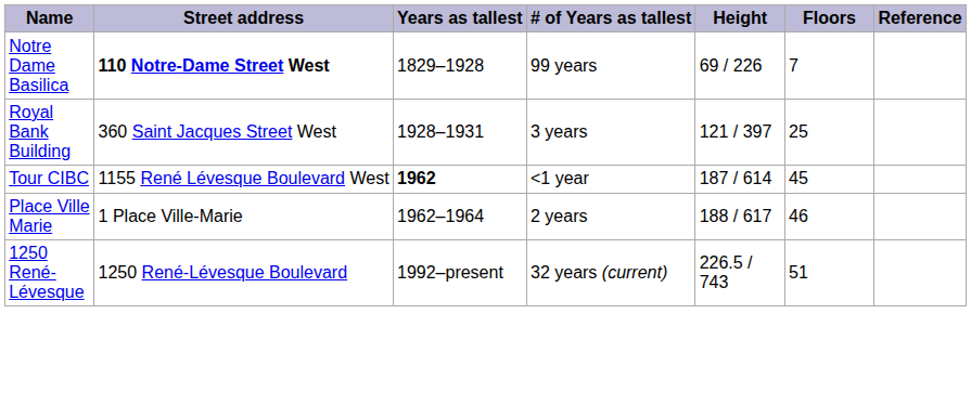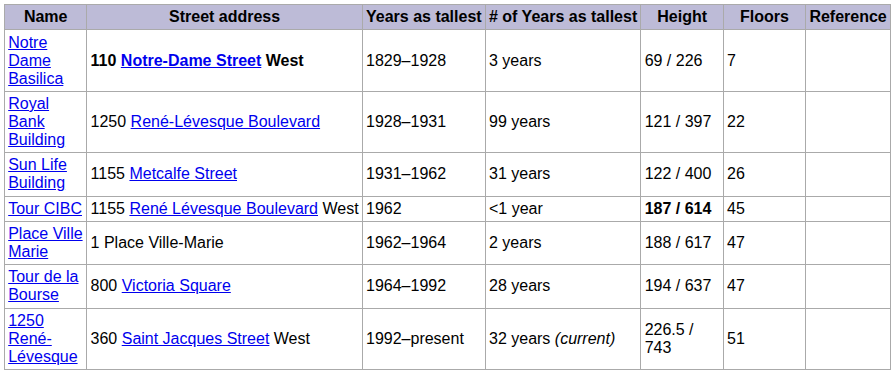 <table class="wikitable sortable" style="border:#999; background:#fff;">
 <tr style="background:#bdbbd7;">
 <td style="width:75px; text-align:center;"><span><strong>Name</strong></span></td>
 <td style="text-align:center;"><span><strong>Street address</strong></span></td>
 <td style="text-align:center;"><span><strong>Years as tallest</strong></span></td>
 <td style="text-align:center;"><span><strong># of Years as tallest</strong></span></td>
 <td style="text-align:center; width:75px;"><span><strong>Height</strong><br> </span></td>
 <td style="width:75px; text-align:center;"><span><strong>Floors</strong></span></td>
 <td class="unsortable" style="text-align:center;"><span><strong>Reference</strong></span></td>
 </tr>
 <tr>
 <td><a href='#'>Notre Dame Basilica</a></td>
 <td><strong>110 <a href='#'>Notre-Dame Street</a> West</strong></td>
 <td>1829–1928</td>
-<td>99 years</td>
+<td>3 years</td>
 <td>69 / 226</td>
 <td>7</td>
 <td></td>
 </tr>
 <tr>
 <td><a href='#'>Royal Bank Building</a></td>
-<td>360 <a href='#'>Saint Jacques Street</a> West</td>
+<td>1250 <a href='#'>René-Lévesque Boulevard</a></td>
 <td>1928–1931</td>
-<td>3 years</td>
+<td>99 years</td>
 <td>121 / 397</td>
-<td>25</td>
+<td>22</td>
+<td></td>
+</tr>
+<tr>
+<td><a href='#'>Sun Life Building</a></td>
+<td>1155 <a href='#'>Metcalfe Street</a></td>
+<td>1931–1962</td>
+<td>31 years</td>
+<td>122 / 400</td>
+<td>26</td>
 <td></td>
 </tr>
 <tr>
 <td><a href='#'>Tour CIBC</a></td>
 <td>1155 <a href='#'>René Lévesque Boulevard</a> West</td>
-<td><strong>1962</strong></td>
+<td>1962</td>
 <td><1 year</td>
-<td>187 / 614</td>
+<td><strong>187 / 614</strong></td>
 <td>45</td>
 <td></td>
 </tr>
 <tr>
 <td><a href='#'>Place Ville Marie</a></td>
 <td>1 Place Ville-Marie</td>
 <td>1962–1964</td>
 <td>2 years</td>
 <td>188 / 617</td>
-<td>46</td>
+<td>47</td>
+<td></td>
+</tr>
+<tr>
+<td><a href='#'>Tour de la Bourse</a></td>
+<td>800 <a href='#'>Victoria Square</a></td>
+<td>1964–1992</td>
+<td>28 years</td>
+<td>194 / 637</td>
+<td>47</td>
 <td></td>
 </tr>
 <tr>
 <td><a href='#'>1250 René-Lévesque</a></td>
-<td>1250 <a href='#'>René-Lévesque Boulevard</a></td>
+<td>360 <a href='#'>Saint Jacques Street</a> West</td>
 <td>1992–present</td>
 <td>32 years <em>(current)</em></td>
 <td>226.5 / 743</td>
 <td>51</td>
 <td></td>
 </tr>
 </table>
